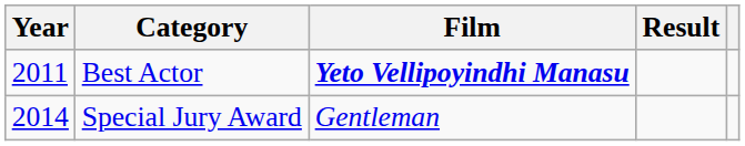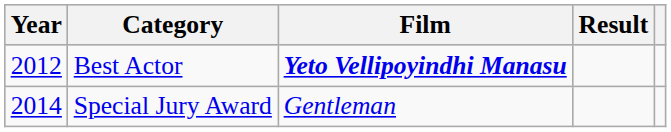 <table class="wikitable sortable plainrowheaders">
 <tr>
 <th scope="col">Year</th>
 <th scope="col">Category</th>
 <th scope="col">Film</th>
 <th scope="col">Result</th>
 <th scope="col" class="unsortable"></th>
 </tr>
 <tr>
-<td><a href='#'>2011</a></td>
+<td><a href='#'>2012</a></td>
 <td><a href='#'>Best Actor</a></td>
 <td><strong><em><a href='#'>Yeto Vellipoyindhi Manasu</a></em></strong></td>
 <td></td>
 <td></td>
 </tr>
 <tr>
 <td><a href='#'>2014</a></td>
 <td><a href='#'>Special Jury Award</a></td>
 <td><em><a href='#'>Gentleman</a></em></td>
 <td></td>
 <td></td>
 </tr>
 </table>
